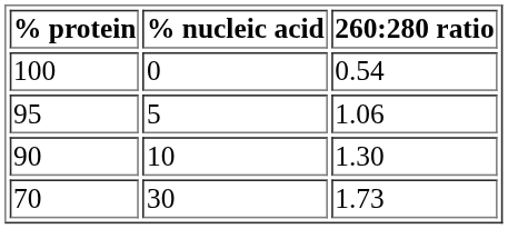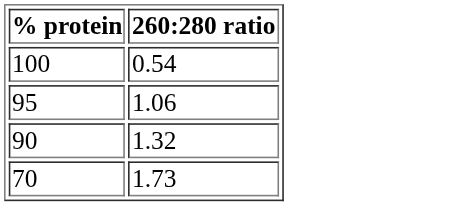 <table border=1>
 <tr>
 <th>% protein</th>
-<th>% nucleic acid</th>
 <th>260:280 ratio</th>
 </tr>
 <tr>
 <td>100</td>
-<td>0</td>
 <td>0.54</td>
 </tr>
 <tr>
 <td>95</td>
-<td>5</td>
 <td>1.06</td>
 </tr>
 <tr>
 <td>90</td>
-<td>10</td>
-<td>1.30</td>
+<td>1.32</td>
 </tr>
 <tr>
 <td>70</td>
-<td>30</td>
 <td>1.73</td>
 </tr>
 </table>
